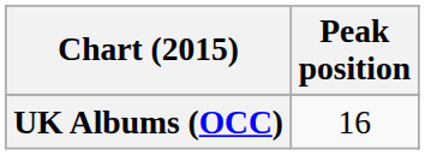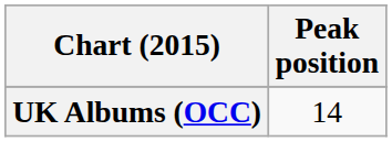 <table class="wikitable sortable plainrowheaders" style="text-align:center">
 <tr>
 <th scope="col">Chart (2015)</th>
 <th scope="col">Peak<br>position</th>
 </tr>
 <tr>
 </tr>
 <tr>
 <th scope="row">UK Albums (<a href='#'>OCC</a>)</th>
-<td>16</td>
+<td>14</td>
 </tr>
 </table>
